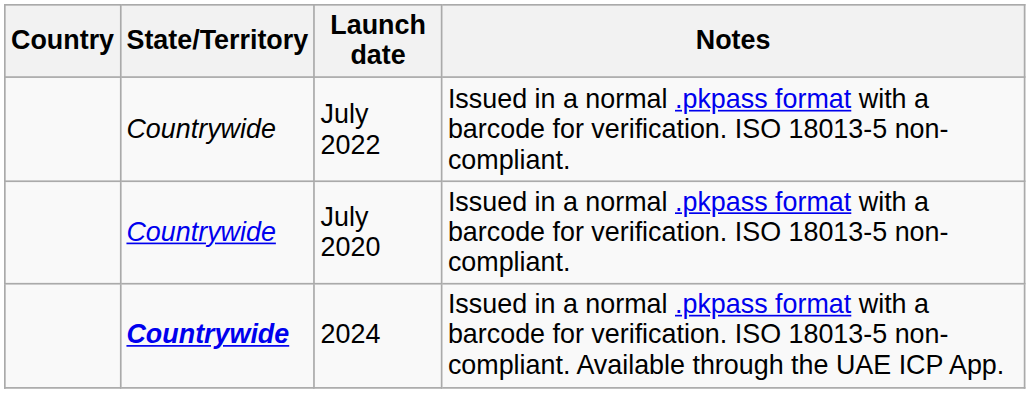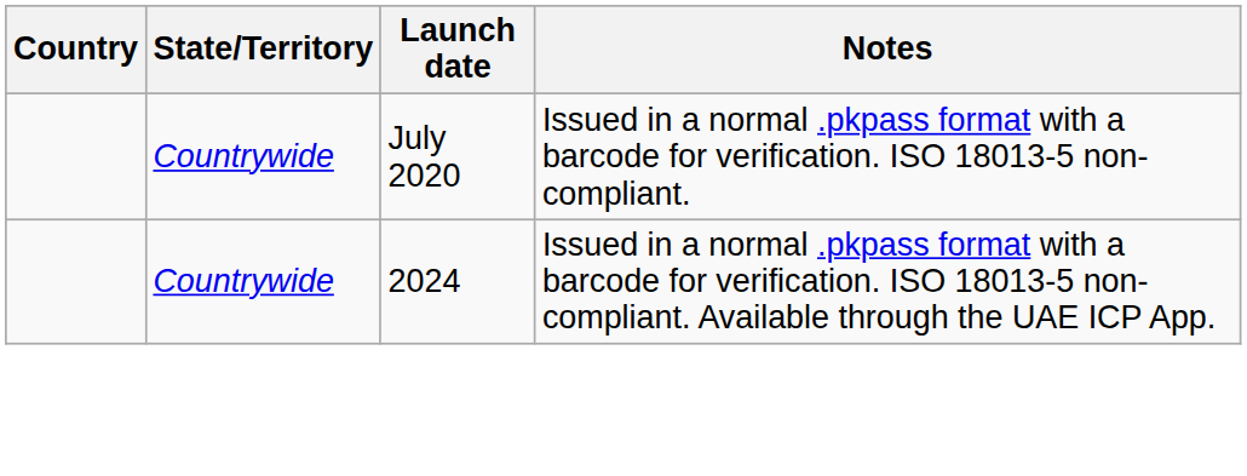 <table class="wikitable">
 <tr>
 <th>Country</th>
 <th>State/Territory</th>
 <th>Launch date</th>
 <th>Notes</th>
 </tr>
 <tr>
 <td></td>
-<td><em>Countrywide</em></td>
-<td>July 2022</td>
-<td>Issued in a normal <a href='#'>.pkpass format</a> with a barcode for verification. ISO 18013-5 non-compliant.</td>
-</tr>
-<tr>
-<td></td>
 <td><em><a href='#'>Countrywide</a></em></td>
 <td>July 2020</td>
 <td>Issued in a normal <a href='#'>.pkpass format</a> with a barcode for verification. ISO 18013-5 non-compliant.</td>
 </tr>
 <tr>
 <td></td>
-<td><strong><em><a href='#'>Countrywide</a></em></strong></td>
+<td><em><a href='#'>Countrywide</a></em></td>
 <td>2024</td>
 <td>Issued in a normal <a href='#'>.pkpass format</a> with a barcode for verification. ISO 18013-5 non-compliant. Available through the UAE ICP App.</td>
 </tr>
 </table>
